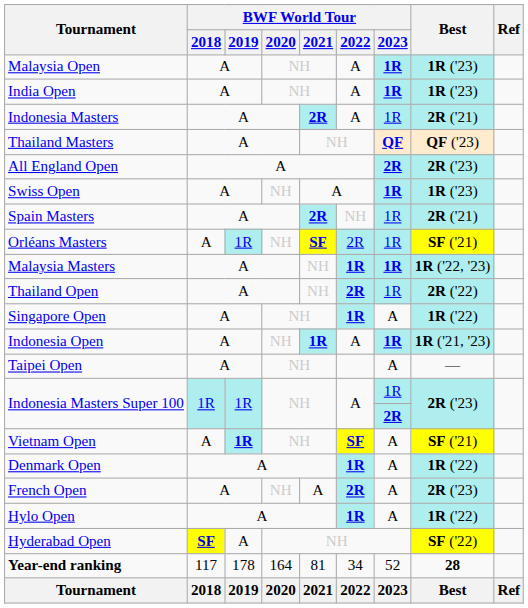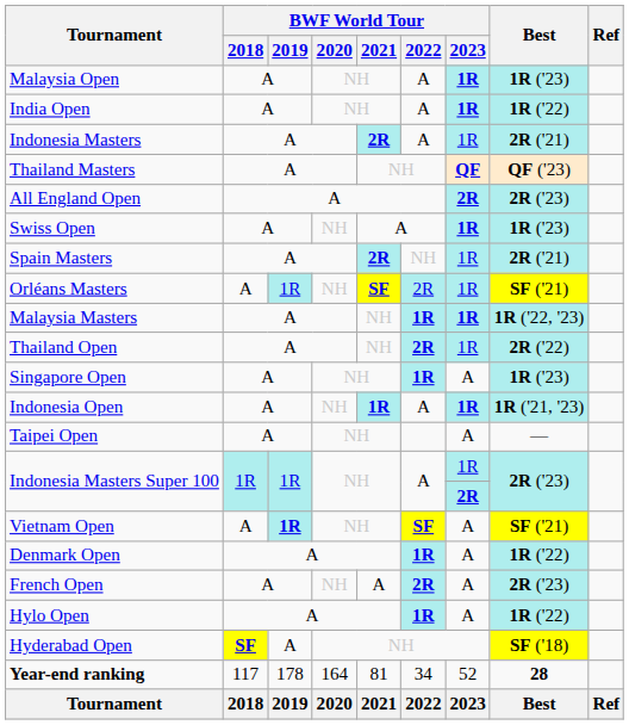 <table style='font-size: 90%; text-align:center;' class='wikitable'>
 <tr>
 <th rowspan="2">Tournament</th>
 <th colspan="6"><a href='#'>BWF World Tour</a></th>
 <th rowspan="2">Best</th>
 <th rowspan="2">Ref</th>
 </tr>
 <tr>
 <th><a href='#'>2018</a></th>
 <th><a href='#'>2019</a></th>
 <th><a href='#'>2020</a></th>
 <th><a href='#'>2021</a></th>
 <th><a href='#'>2022</a></th>
 <th><a href='#'>2023</a></th>
 </tr>
 <tr>
 <td align=left><a href='#'>Malaysia Open</a></td>
 <td colspan="2">A</td>
 <td colspan="2" style=color:#ccc>NH</td>
 <td>A</td>
 <td bgcolor=AFEEEE><strong><a href='#'>1R</a></strong></td>
 <td bgcolor=AFEEEE><strong>1R</strong> ('23)</td>
 <td></td>
 </tr>
 <tr>
 <td align=left><a href='#'>India Open</a></td>
 <td colspan="2">A</td>
 <td colspan="2" style=color:#ccc>NH</td>
 <td>A</td>
 <td bgcolor=AFEEEE><strong><a href='#'>1R</a></strong></td>
-<td bgcolor=AFEEEE><strong>1R</strong> ('23)</td>
+<td bgcolor=AFEEEE><strong>1R</strong> ('22)</td>
 <td></td>
 </tr>
 <tr>
 <td align=left><a href='#'>Indonesia Masters</a></td>
 <td colspan="3">A</td>
 <td bgcolor=AFEEEE><strong><a href='#'>2R</a></strong></td>
 <td>A</td>
 <td bgcolor=AFEEEE><a href='#'>1R</a></td>
 <td bgcolor=AFEEEE><strong>2R</strong> ('21)</td>
 <td></td>
 </tr>
 <tr>
 <td align=left><a href='#'>Thailand Masters</a></td>
 <td colspan="3">A</td>
 <td colspan="2" style=color:#ccc>NH</td>
 <td bgcolor=FFEBCD><strong><a href='#'>QF</a></strong></td>
 <td bgcolor=FFEBCD><strong>QF</strong> ('23)</td>
 <td></td>
 </tr>
 <tr>
 <td align=left><a href='#'>All England Open</a></td>
 <td colspan="5">A</td>
 <td bgcolor=AFEEEE><strong><a href='#'>2R</a></strong></td>
 <td bgcolor=AFEEEE><strong>2R</strong> ('23)</td>
 <td></td>
 </tr>
 <tr>
 <td align=left><a href='#'>Swiss Open</a></td>
 <td colspan="2">A</td>
 <td style=color:#ccc>NH</td>
 <td colspan="2">A</td>
 <td bgcolor=AFEEEE><strong><a href='#'>1R</a></strong></td>
 <td bgcolor=AFEEEE><strong>1R</strong> ('23)</td>
 <td></td>
 </tr>
 <tr>
 <td align=left><a href='#'>Spain Masters</a></td>
 <td colspan="3">A</td>
 <td bgcolor=AFEEEE><strong><a href='#'>2R</a></strong></td>
 <td style=color:#ccc>NH</td>
 <td bgcolor=AFEEEE><a href='#'>1R</a></td>
 <td bgcolor=AFEEEE><strong>2R</strong> ('21)</td>
 <td></td>
 </tr>
 <tr>
 <td align=left><a href='#'>Orléans Masters</a></td>
 <td>A</td>
 <td bgcolor=AFEEEE><a href='#'>1R</a></td>
 <td style=color:#ccc>NH</td>
 <td bgcolor=FFFF00><strong><a href='#'>SF</a></strong></td>
 <td bgcolor=AFEEEE><a href='#'>2R</a></td>
 <td bgcolor=AFEEEE><a href='#'>1R</a></td>
 <td bgcolor=FFFF00><strong>SF</strong> ('21)</td>
 <td></td>
 </tr>
 <tr>
 <td align=left><a href='#'>Malaysia Masters</a></td>
 <td colspan="3">A</td>
 <td style=color:#ccc>NH</td>
 <td bgcolor=AFEEEE><strong><a href='#'>1R</a></strong></td>
 <td bgcolor=AFEEEE><strong><a href='#'>1R</a></strong></td>
 <td bgcolor=AFEEEE><strong>1R</strong> ('22, '23)</td>
 <td></td>
 </tr>
 <tr>
 <td align=left><a href='#'>Thailand Open</a></td>
 <td colspan="3">A</td>
 <td style=color:#ccc>NH</td>
 <td bgcolor=AFEEEE><strong><a href='#'>2R</a></strong></td>
 <td bgcolor=AFEEEE><a href='#'>1R</a></td>
 <td bgcolor=AFEEEE><strong>2R</strong> ('22)</td>
 <td></td>
 </tr>
 <tr>
 <td align=left><a href='#'>Singapore Open</a></td>
 <td colspan="2">A</td>
 <td colspan="2" style=color:#ccc>NH</td>
 <td bgcolor=AFEEEE><strong><a href='#'>1R</a></strong></td>
 <td>A</td>
-<td bgcolor=AFEEEE><strong>1R</strong> ('22)</td>
+<td bgcolor=AFEEEE><strong>1R</strong> ('23)</td>
 <td></td>
 </tr>
 <tr>
 <td align=left><a href='#'>Indonesia Open</a></td>
 <td colspan="2">A</td>
 <td style=color:#ccc>NH</td>
 <td bgcolor=AFEEEE><strong><a href='#'>1R</a></strong></td>
 <td>A</td>
 <td bgcolor=AFEEEE><strong><a href='#'>1R</a></strong></td>
 <td bgcolor=AFEEEE><strong>1R</strong> ('21, '23)</td>
 <td></td>
 </tr>
 <tr>
 <td align=left><a href='#'>Taipei Open</a></td>
 <td colspan="2">A</td>
 <td colspan="2" style=color:#ccc>NH</td>
 <td><a href='#'></a></td>
 <td>A</td>
 <td>—</td>
 <td></td>
 </tr>
 <tr>
 <td rowspan="2" align=left><a href='#'>Indonesia Masters Super 100</a></td>
 <td rowspan="2" bgcolor=AFEEEE><a href='#'>1R</a></td>
 <td rowspan="2" bgcolor=AFEEEE><a href='#'>1R</a></td>
 <td rowspan="2" colspan="2" style=color:#ccc>NH</td>
 <td rowspan="2">A</td>
 <td bgcolor=AFEEEE><a href='#'>1R</a></td>
 <td rowspan="2" bgcolor=AFEEEE><strong>2R</strong> ('23)</td>
 <td rowspan="2"></td>
 </tr>
 <tr>
 <td bgcolor=AFEEEE><strong><a href='#'>2R</a></strong></td>
 </tr>
 <tr>
 <td align=left><a href='#'>Vietnam Open</a></td>
 <td>A</td>
 <td bgcolor=AFEEEE><strong><a href='#'>1R</a></strong></td>
 <td colspan="2" style=color:#ccc>NH</td>
 <td bgcolor=FFFF00><strong><a href='#'>SF</a></strong></td>
 <td>A</td>
 <td bgcolor=FFFF00><strong>SF</strong> ('21)</td>
 <td></td>
 </tr>
 <tr>
 <td align=left><a href='#'>Denmark Open</a></td>
 <td colspan="4">A</td>
 <td bgcolor=AFEEEE><strong><a href='#'>1R</a></strong></td>
 <td>A</td>
 <td bgcolor=AFEEEE><strong>1R</strong> ('22)</td>
 <td></td>
 </tr>
 <tr>
 <td align=left><a href='#'>French Open</a></td>
 <td colspan="2">A</td>
 <td style=color:#ccc>NH</td>
 <td>A</td>
 <td bgcolor=AFEEEE><strong><a href='#'>2R</a></strong></td>
 <td>A</td>
 <td bgcolor=AFEEEE><strong>2R</strong> ('23)</td>
 <td></td>
 </tr>
 <tr>
 <td align=left><a href='#'>Hylo Open</a></td>
 <td colspan="4">A</td>
 <td bgcolor=AFEEEE><strong><a href='#'>1R</a></strong></td>
 <td>A</td>
 <td bgcolor=AFEEEE><strong>1R</strong> ('22)</td>
 <td></td>
 </tr>
 <tr>
 <td align=left><a href='#'>Hyderabad Open</a></td>
 <td bgcolor=FFFF00><strong><a href='#'>SF</a></strong></td>
 <td>A</td>
 <td colspan="4" style=color:#ccc>NH</td>
-<td bgcolor=FFFF00><strong>SF</strong> ('22)</td>
+<td bgcolor=FFFF00><strong>SF</strong> ('18)</td>
 <td></td>
 </tr>
 <tr>
 <td align=left><strong>Year-end ranking</strong></td>
 <td>117</td>
 <td>178</td>
 <td>164</td>
 <td>81</td>
 <td>34</td>
 <td>52</td>
 <td><strong>28</strong></td>
 <td></td>
 </tr>
 <tr>
 <th>Tournament</th>
 <th>2018</th>
 <th>2019</th>
 <th>2020</th>
 <th>2021</th>
 <th>2022</th>
 <th>2023</th>
 <th>Best</th>
 <th>Ref</th>
 </tr>
 </table>
